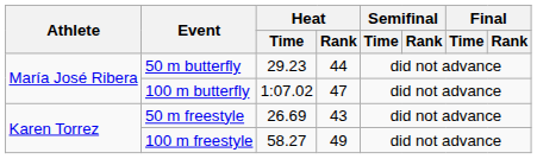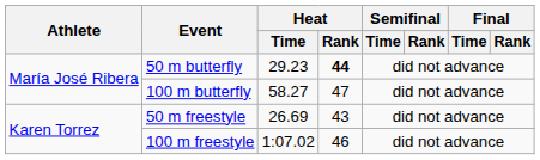 <table class="wikitable"  style="font-size:90%">
 <tr>
 <th rowspan="2">Athlete</th>
 <th rowspan="2">Event</th>
 <th colspan="2">Heat</th>
 <th colspan="2">Semifinal</th>
 <th colspan="2">Final</th>
 </tr>
 <tr style="font-size:95%">
 <th>Time</th>
 <th>Rank</th>
 <th>Time</th>
 <th>Rank</th>
 <th>Time</th>
 <th>Rank</th>
 </tr>
 <tr align=center>
 <td align=left rowspan=2><a href='#'>María José Ribera</a></td>
 <td align=left><a href='#'>50 m butterfly</a></td>
 <td>29.23</td>
-<td>44</td>
+<td><strong>44</strong></td>
 <td colspan=4>did not advance</td>
 </tr>
 <tr align=center>
 <td align=left><a href='#'>100 m butterfly</a></td>
-<td>1:07.02</td>
+<td>58.27</td>
 <td>47</td>
 <td colspan=4>did not advance</td>
 </tr>
 <tr align=center>
 <td align=left rowspan=2><a href='#'>Karen Torrez</a></td>
 <td align=left><a href='#'>50 m freestyle</a></td>
 <td>26.69</td>
 <td>43</td>
 <td colspan=4>did not advance</td>
 </tr>
 <tr align=center>
 <td align=left><a href='#'>100 m freestyle</a></td>
-<td>58.27</td>
-<td>49</td>
+<td>1:07.02</td>
+<td>46</td>
 <td colspan=4>did not advance</td>
 </tr>
 </table>
